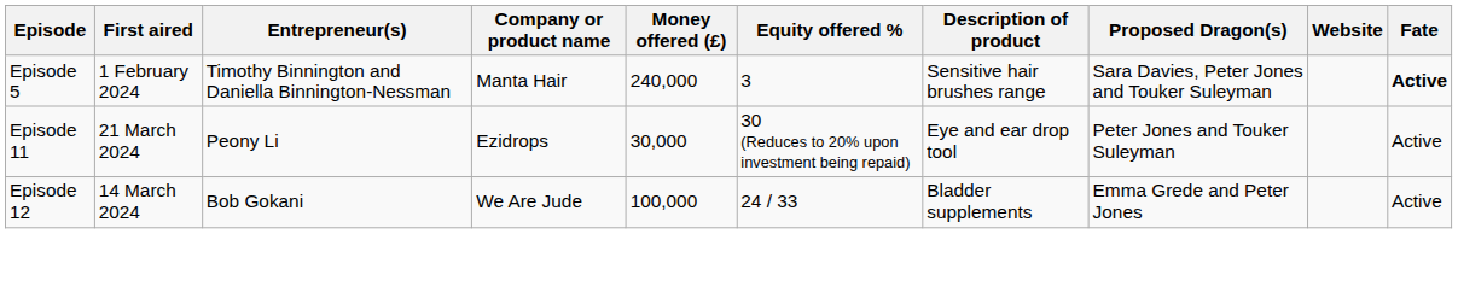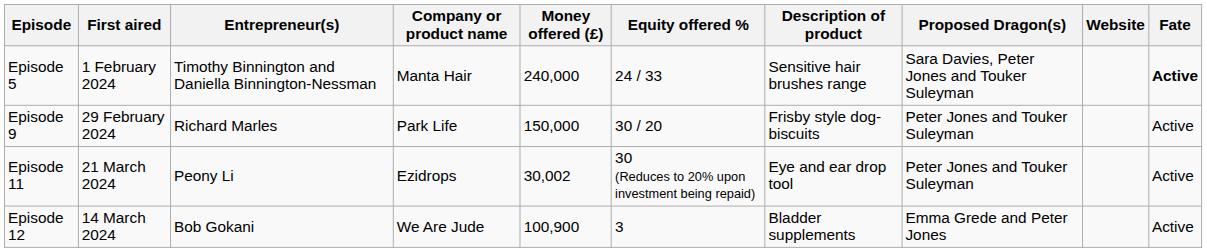 <table class="wikitable sortable">
 <tr>
 <th>Episode</th>
 <th>First aired</th>
 <th>Entrepreneur(s)</th>
 <th>Company or product name</th>
 <th>Money offered (£)</th>
 <th>Equity offered %</th>
 <th>Description of product</th>
 <th>Proposed Dragon(s)</th>
 <th>Website</th>
 <th>Fate</th>
 </tr>
 <tr>
 <td>Episode 5</td>
 <td>1 February 2024</td>
 <td>Timothy Binnington and Daniella Binnington-Nessman</td>
 <td>Manta Hair</td>
 <td>240,000</td>
-<td>3</td>
+<td>24 / 33</td>
 <td>Sensitive hair brushes range</td>
 <td>Sara Davies, Peter Jones and Touker Suleyman </td>
 <td></td>
 <td><strong>Active </strong></td>
 </tr>
 <tr>
+<td>Episode 9</td>
+<td>29 February 2024</td>
+<td>Richard Marles</td>
+<td>Park Life</td>
+<td>150,000</td>
+<td>30 / 20</td>
+<td>Frisby style dog-biscuits</td>
+<td>Peter Jones and Touker Suleyman </td>
+<td></td>
+<td>Active </td>
+</tr>
+<tr>
 <td>Episode 11</td>
 <td>21 March 2024</td>
 <td>Peony Li</td>
 <td>Ezidrops</td>
-<td>30,000</td>
+<td>30,002</td>
 <td>30 <br><small>(Reduces to 20% upon investment being repaid)</small></td>
 <td>Eye and ear drop tool</td>
 <td>Peter Jones and Touker Suleyman </td>
 <td></td>
 <td>Active </td>
 </tr>
 <tr>
 <td>Episode 12</td>
 <td>14 March 2024</td>
 <td>Bob Gokani</td>
 <td>We Are Jude</td>
-<td>100,000</td>
-<td>24 / 33</td>
+<td>100,900</td>
+<td>3</td>
 <td>Bladder supplements</td>
 <td>Emma Grede and Peter Jones </td>
 <td></td>
 <td>Active </td>
 </tr>
 </table>
